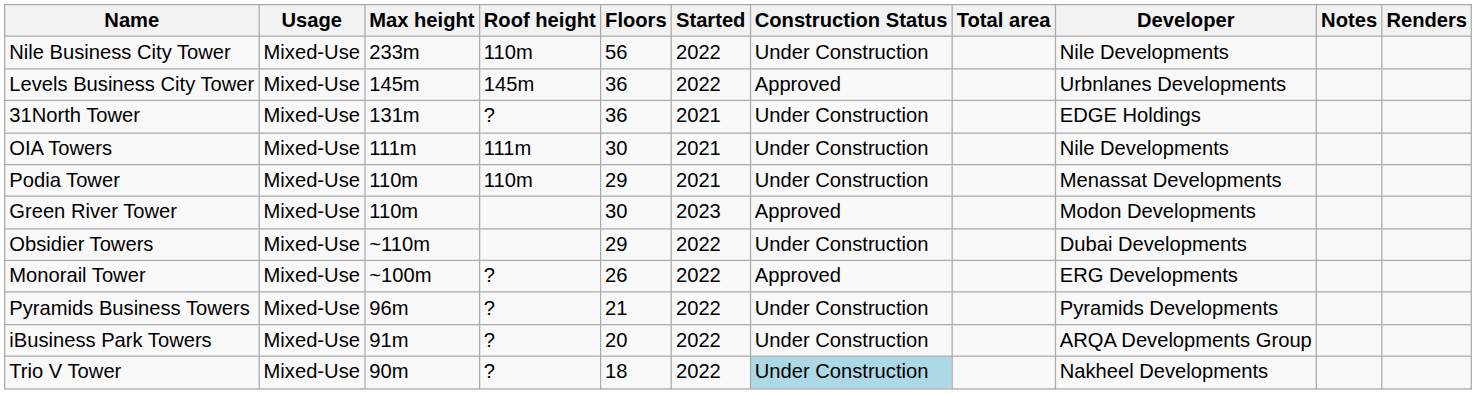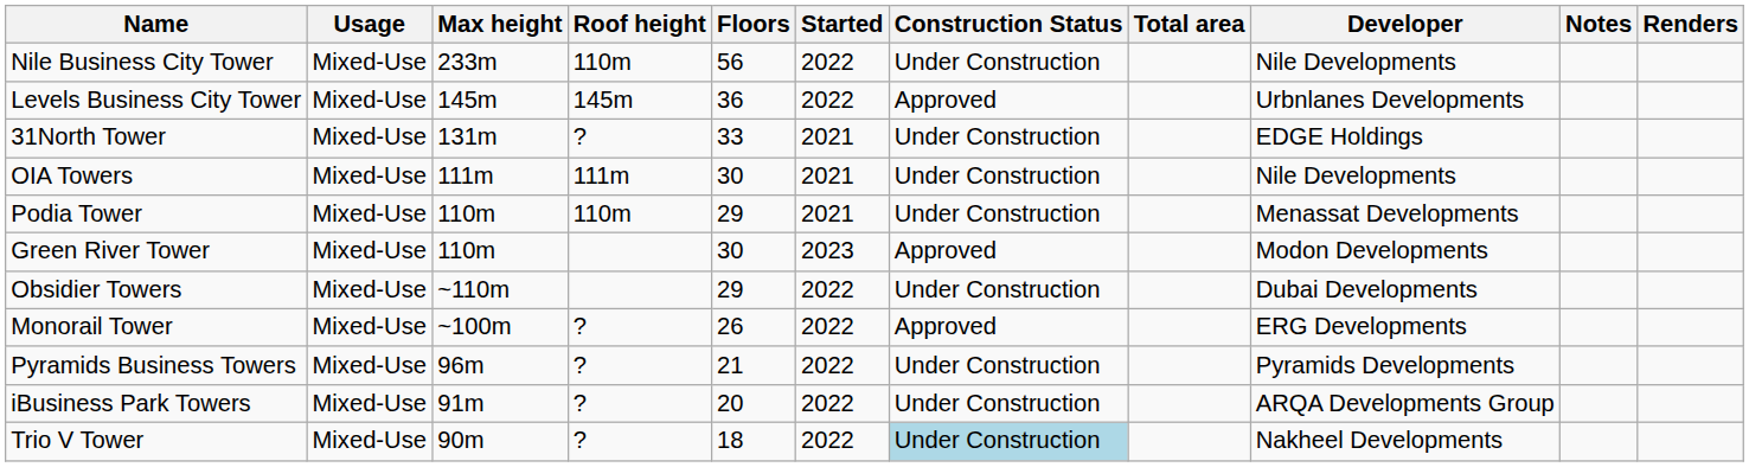 <table class="wikitable sortable">
 <tr>
 <th>Name</th>
 <th>Usage</th>
 <th>Max height</th>
 <th>Roof height</th>
 <th>Floors</th>
 <th>Started</th>
 <th>Construction Status</th>
 <th>Total area</th>
 <th>Developer</th>
 <th>Notes</th>
 <th>Renders</th>
 </tr>
 <tr>
 <td>Nile Business City Tower</td>
 <td>Mixed-Use</td>
 <td>233m</td>
 <td>110m</td>
 <td>56</td>
 <td>2022</td>
 <td>Under Construction</td>
 <td></td>
 <td>Nile Developments</td>
 <td></td>
 <td></td>
 </tr>
 <tr>
 <td>Levels Business City Tower</td>
 <td>Mixed-Use</td>
 <td>145m</td>
 <td>145m</td>
 <td>36</td>
 <td>2022</td>
 <td>Approved</td>
 <td></td>
 <td>Urbnlanes Developments</td>
 <td></td>
 <td></td>
 </tr>
 <tr>
 <td>31North Tower </td>
 <td>Mixed-Use</td>
 <td>131m</td>
 <td>?</td>
-<td>36</td>
+<td>33</td>
 <td>2021</td>
 <td>Under Construction</td>
 <td></td>
 <td>EDGE Holdings</td>
 <td></td>
 <td></td>
 </tr>
 <tr>
 <td>OIA Towers </td>
 <td>Mixed-Use</td>
 <td>111m</td>
 <td>111m</td>
 <td>30</td>
 <td>2021</td>
 <td>Under Construction</td>
 <td></td>
 <td>Nile Developments</td>
 <td></td>
 <td></td>
 </tr>
 <tr>
 <td>Podia Tower </td>
 <td>Mixed-Use</td>
 <td>110m</td>
 <td>110m</td>
 <td>29</td>
 <td>2021</td>
 <td>Under Construction</td>
 <td></td>
 <td>Menassat Developments</td>
 <td></td>
 <td></td>
 </tr>
 <tr>
 <td>Green River Tower</td>
 <td>Mixed-Use</td>
 <td>110m</td>
 <td></td>
 <td>30</td>
 <td>2023</td>
 <td>Approved</td>
 <td></td>
 <td>Modon Developments</td>
 <td></td>
 <td></td>
 </tr>
 <tr>
 <td>Obsidier Towers</td>
 <td>Mixed-Use</td>
 <td>~110m</td>
 <td></td>
 <td>29</td>
 <td>2022</td>
 <td>Under Construction</td>
 <td></td>
 <td>Dubai Developments</td>
 <td></td>
 <td></td>
 </tr>
 <tr>
 <td>Monorail Tower</td>
 <td>Mixed-Use</td>
 <td>~100m</td>
 <td>?</td>
 <td>26</td>
 <td>2022</td>
 <td>Approved</td>
 <td></td>
 <td>ERG Developments</td>
 <td></td>
 <td></td>
 </tr>
 <tr>
 <td>Pyramids Business Towers </td>
 <td>Mixed-Use</td>
 <td>96m</td>
 <td>?</td>
 <td>21</td>
 <td>2022</td>
 <td>Under Construction</td>
 <td></td>
 <td>Pyramids Developments</td>
 <td></td>
 <td></td>
 </tr>
 <tr>
 <td>iBusiness Park Towers </td>
 <td>Mixed-Use</td>
 <td>91m</td>
 <td>?</td>
 <td>20</td>
 <td>2022</td>
 <td>Under Construction</td>
 <td></td>
 <td>ARQA Developments Group</td>
 <td></td>
 <td></td>
 </tr>
 <tr>
 <td>Trio V Tower</td>
 <td>Mixed-Use</td>
 <td>90m</td>
 <td>?</td>
 <td>18</td>
 <td>2022</td>
 <td style="background: lightblue;">Under Construction</td>
 <td></td>
 <td>Nakheel Developments</td>
 <td></td>
 <td></td>
 </tr>
 </table>
